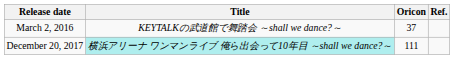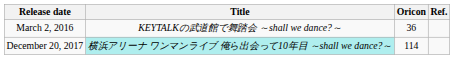 <table class="wikitable plainrowheaders" style="text-align: center">
 <tr>
 <th>Release date</th>
 <th>Title</th>
 <th>Oricon</th>
 <th>Ref.</th>
 </tr>
 <tr>
 <td>March 2, 2016</td>
 <td><em>KEYTALKの武道館で舞踏会 ～shall we dance?～</em></td>
-<td>37</td>
+<td>36</td>
 <td></td>
 </tr>
 <tr>
 <td>December 20, 2017</td>
 <td style="background: paleturquoise;"><em>横浜アリーナ ワンマンライブ 俺ら出会って10年目 ～shall we dance?～</em></td>
-<td>111</td>
+<td>114</td>
 <td></td>
 </tr>
 </table>
